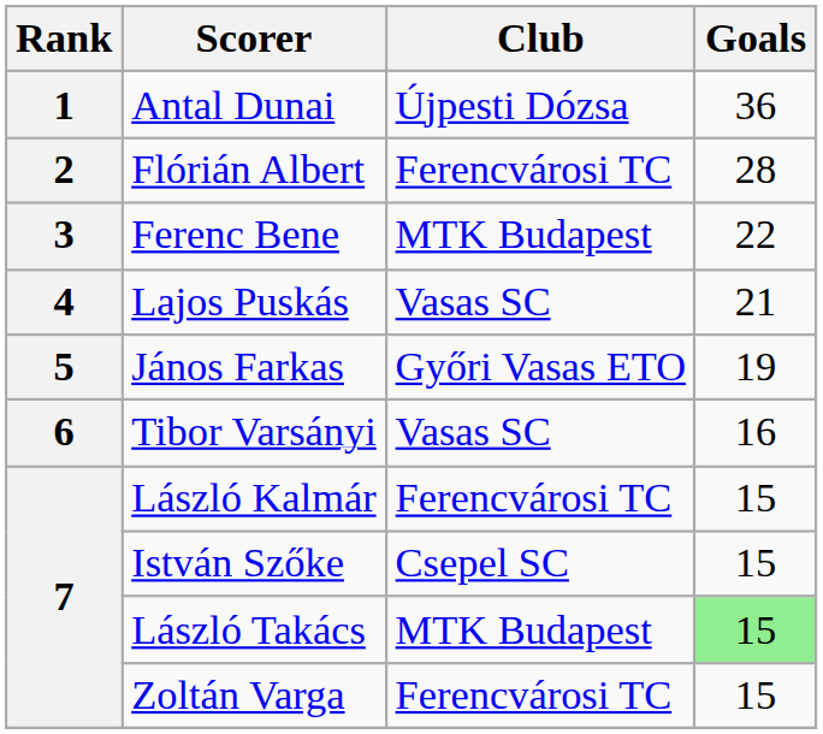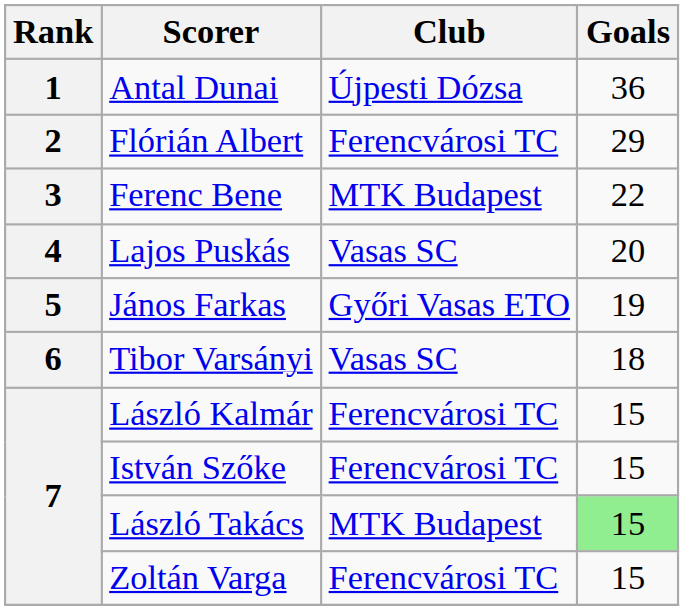 <table class="wikitable" style="text-align:center">
 <tr>
 <th>Rank</th>
 <th>Scorer</th>
 <th>Club</th>
 <th>Goals</th>
 </tr>
 <tr>
 <th rowspan="1">1</th>
 <td align=left> <a href='#'>Antal Dunai</a></td>
 <td align=left><a href='#'>Újpesti Dózsa</a></td>
 <td>36</td>
 </tr>
 <tr>
 <th rowspan="1">2</th>
 <td align=left> <a href='#'>Flórián Albert</a></td>
 <td align=left><a href='#'>Ferencvárosi TC</a></td>
-<td>28</td>
+<td>29</td>
 </tr>
 <tr>
 <th rowspan="1">3</th>
 <td align=left> <a href='#'>Ferenc Bene</a></td>
 <td align=left><a href='#'>MTK Budapest</a></td>
 <td>22</td>
 </tr>
 <tr>
 <th rowspan="1">4</th>
 <td align=left> <a href='#'>Lajos Puskás</a></td>
 <td align=left><a href='#'>Vasas SC</a></td>
-<td>21</td>
+<td>20</td>
 </tr>
 <tr>
 <th rowspan="1">5</th>
 <td align=left> <a href='#'>János Farkas</a></td>
 <td align=left><a href='#'>Győri Vasas ETO</a></td>
 <td>19</td>
 </tr>
 <tr>
 <th rowspan="1">6</th>
 <td align=left> <a href='#'>Tibor Varsányi</a></td>
 <td align=left><a href='#'>Vasas SC</a></td>
-<td>16</td>
+<td>18</td>
 </tr>
 <tr>
 <th rowspan="4">7</th>
 <td align=left> <a href='#'>László Kalmár</a></td>
 <td align=left><a href='#'>Ferencvárosi TC</a></td>
 <td>15</td>
 </tr>
 <tr>
 <td align=left> <a href='#'>István Szőke</a></td>
-<td align=left><a href='#'>Csepel SC</a></td>
+<td align=left><a href='#'>Ferencvárosi TC</a></td>
 <td>15</td>
 </tr>
 <tr>
 <td align=left> <a href='#'>László Takács</a></td>
 <td align=left><a href='#'>MTK Budapest</a></td>
 <td style="background: lightgreen;">15</td>
 </tr>
 <tr>
 <td align=left> <a href='#'>Zoltán Varga</a></td>
 <td align=left><a href='#'>Ferencvárosi TC</a></td>
 <td>15</td>
 </tr>
 <tr>
 </tr>
 </table>
